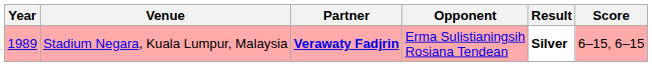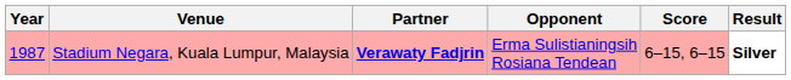 <table class="sortable wikitable" style="font-size: 90%;">
 <tr>
 <th>Year</th>
 <th>Venue</th>
 <th>Partner</th>
 <th>Opponent</th>
+<th>Score</th>
 <th>Result</th>
-<th>Score</th>
 </tr>
 <tr style="background:#FFAAAA">
-<td align="center"><a href='#'>1989</a></td>
+<td align="center"><a href='#'>1987</a></td>
 <td align="left"><a href='#'>Stadium Negara</a>, Kuala Lumpur, Malaysia</td>
 <td align="left"><strong> <a href='#'>Verawaty Fadjrin</a></strong></td>
 <td align="left"> <a href='#'>Erma Sulistianingsih</a><br> <a href='#'>Rosiana Tendean</a></td>
+<td align="left">6–15, 6–15</td>
 <td style="text-align:left; background:white"> <strong>Silver</strong></td>
-<td align="left">6–15, 6–15</td>
 </tr>
 </table>
